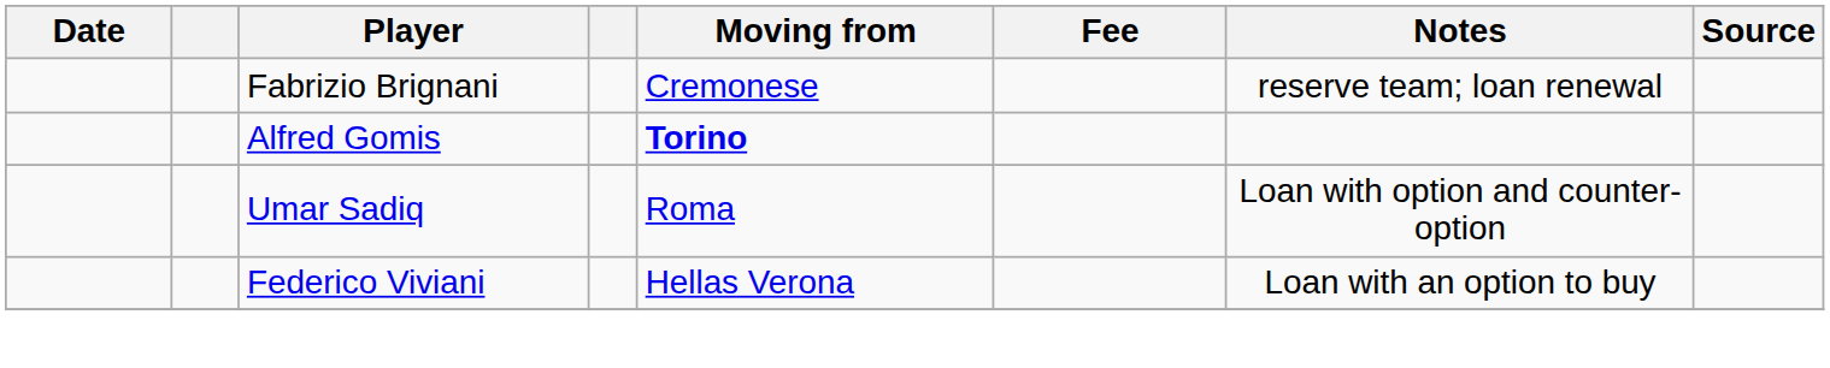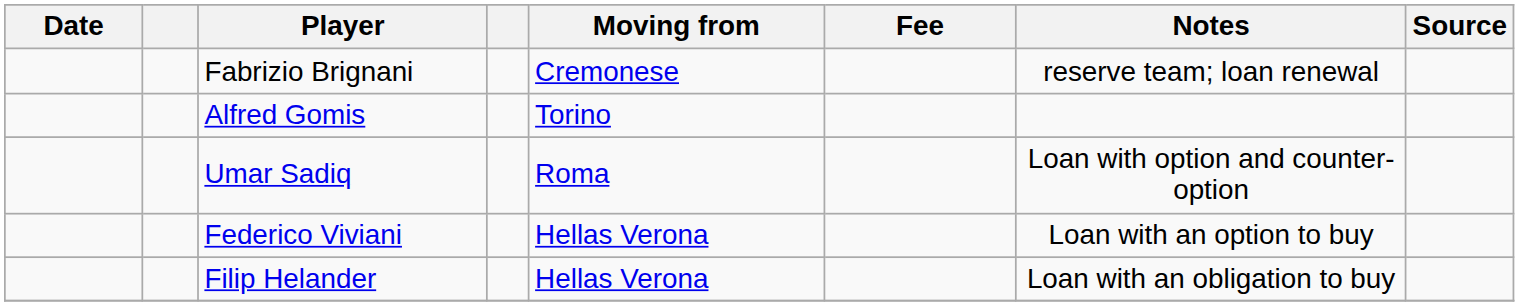 <table class="wikitable sortable">
 <tr>
 <th style="width:80px;">Date</th>
 <th style="width:30px;"></th>
 <th style="width:180px;">Player</th>
 <th style="width:20px;"></th>
 <th style="width:180px;">Moving from</th>
 <th style="width:120px;" class="unsortable">Fee</th>
 <th style="width:250px;" class="unsortable">Notes</th>
 <th style="width:20px;">Source</th>
 </tr>
 <tr>
 <td></td>
 <td align=center></td>
 <td> Fabrizio Brignani</td>
 <td align=center></td>
 <td> <a href='#'>Cremonese</a></td>
 <td align=center></td>
 <td align=center>reserve team; loan renewal</td>
 <td></td>
 </tr>
 <tr>
 <td></td>
 <td align=center></td>
 <td> <a href='#'>Alfred Gomis</a></td>
 <td align=center></td>
-<td><strong> <a href='#'>Torino</a></strong></td>
+<td> <a href='#'>Torino</a></td>
 <td align=center></td>
 <td align=center></td>
 <td></td>
 </tr>
 <tr>
 <td></td>
 <td align=center></td>
 <td> <a href='#'>Umar Sadiq</a></td>
 <td align=center></td>
 <td> <a href='#'>Roma</a></td>
 <td align=center></td>
 <td align=center>Loan with option and counter-option</td>
 <td></td>
 </tr>
 <tr>
 <td></td>
 <td align=center></td>
 <td> <a href='#'>Federico Viviani</a></td>
 <td align=center></td>
 <td> <a href='#'>Hellas Verona</a></td>
 <td align=center></td>
 <td align=center>Loan with an option to buy</td>
 <td></td>
 </tr>
 <tr>
+<td></td>
+<td align=center></td>
+<td> <a href='#'>Filip Helander</a></td>
+<td align=center></td>
+<td> <a href='#'>Hellas Verona</a></td>
+<td align=center></td>
+<td align=center>Loan with an obligation to buy</td>
+<td></td>
+</tr>
+<tr>
 </tr>
 </table>
